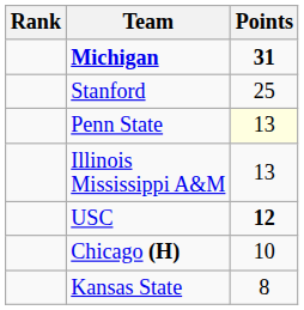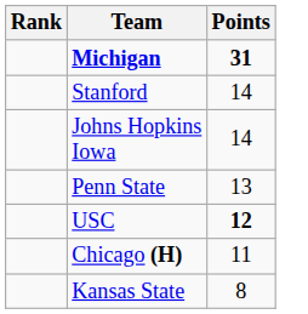 <table class="wikitable sortable" style="text-align:center">
 <tr>
 <th>Rank</th>
 <th>Team</th>
 <th>Points</th>
 </tr>
 <tr>
 <td></td>
 <td align=left><strong><a href='#'>Michigan</a></strong></td>
 <td><strong>31</strong></td>
 </tr>
 <tr>
 <td></td>
 <td align=left><a href='#'>Stanford</a></td>
-<td>25</td>
+<td>14</td>
+</tr>
+<tr>
+<td></td>
+<td align=left><a href='#'>Johns Hopkins</a><br><a href='#'>Iowa</a></td>
+<td>14</td>
 </tr>
 <tr>
 <td></td>
 <td align=left><a href='#'>Penn State</a></td>
-<td style="background: lightyellow;">13</td>
-</tr>
-<tr>
-<td></td>
-<td align=left><a href='#'>Illinois</a><br><a href='#'>Mississippi A&M</a></td>
 <td>13</td>
 </tr>
 <tr>
 <td></td>
 <td align=left><a href='#'>USC</a></td>
 <td><strong>12</strong></td>
 </tr>
 <tr>
 <td></td>
 <td align=left><a href='#'>Chicago</a> <strong>(H)</strong></td>
-<td>10</td>
+<td>11</td>
 </tr>
 <tr>
 <td></td>
 <td align=left><a href='#'>Kansas State</a></td>
 <td>8</td>
 </tr>
 </table>
